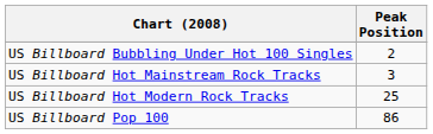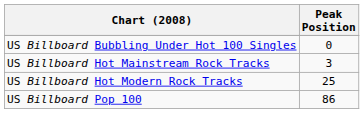 <table class="wikitable">
 <tr>
 <th valign="center">Chart (2008) </th>
 <th>Peak<br>Position</th>
 </tr>
 <tr>
 </tr>
 <tr>
 </tr>
 <tr>
 <td align="left">US <em>Billboard</em> <a href='#'>Bubbling Under Hot 100 Singles</a></td>
-<td align="center">2</td>
+<td align="center">0</td>
 </tr>
 <tr>
 <td align="left">US <em>Billboard</em> <a href='#'>Hot Mainstream Rock Tracks</a></td>
 <td align="center">3</td>
 </tr>
 <tr>
 <td align="left">US <em>Billboard</em> <a href='#'>Hot Modern Rock Tracks</a></td>
 <td align="center">25</td>
 </tr>
 <tr>
 <td align="left">US <em>Billboard</em> <a href='#'>Pop 100</a></td>
 <td align="center">86</td>
 </tr>
 </table>
